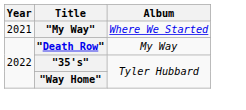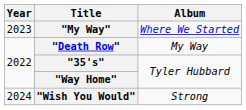 <table class="wikitable plainrowheaders" style="text-align:center;">
 <tr>
 <th scope="col">Year</th>
 <th scope="col">Title</th>
 <th scope="col">Album</th>
 </tr>
 <tr>
-<td>2021</td>
+<td>2023</td>
 <th scope="row">"My Way"<br></th>
 <td><em><a href='#'>Where We Started</a></em></td>
 </tr>
 <tr>
 <td rowspan="3">2022</td>
 <th scope="row">"<a href='#'>Death Row</a>"<br></th>
 <td><em>My Way</em></td>
 </tr>
 <tr>
 <th scope="row">"35's"</th>
 <td rowspan="2"><em>Tyler Hubbard</em></td>
 </tr>
 <tr>
 <th scope="row">"Way Home"</th>
 </tr>
+<tr>
+<td>2024</td>
+<th scope="row">"Wish You Would"</th>
+<td><em>Strong</em></td>
+</tr>
 </table>
